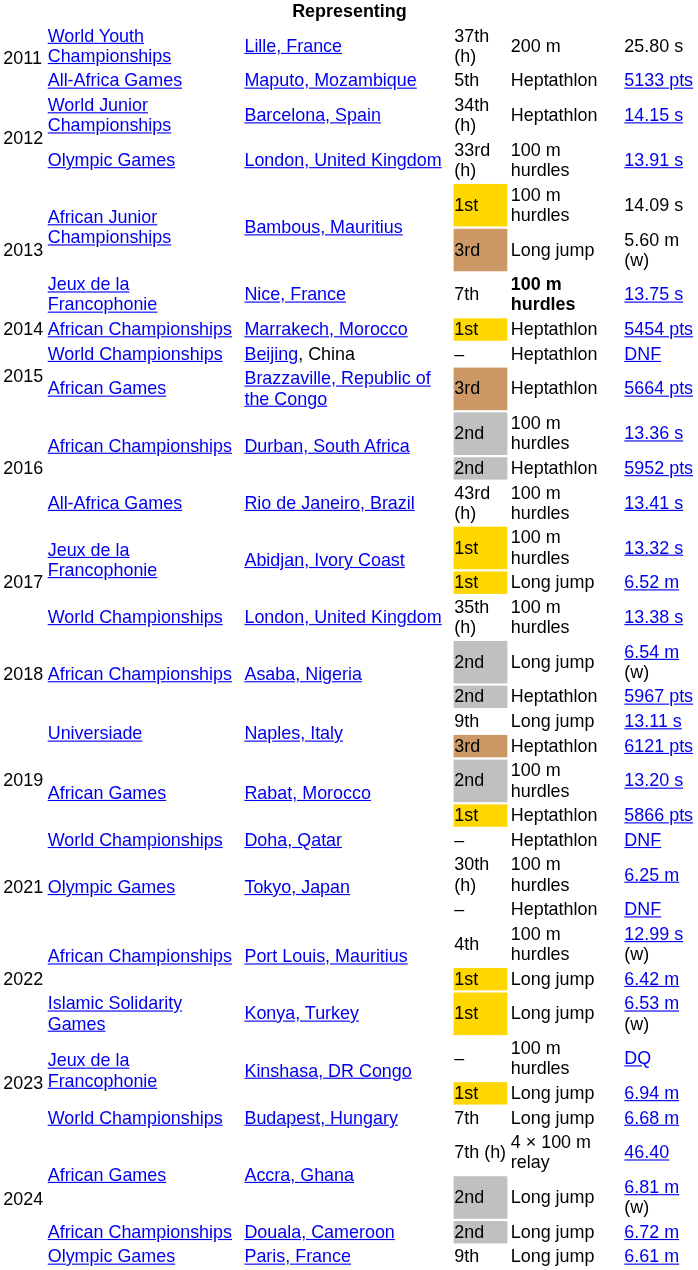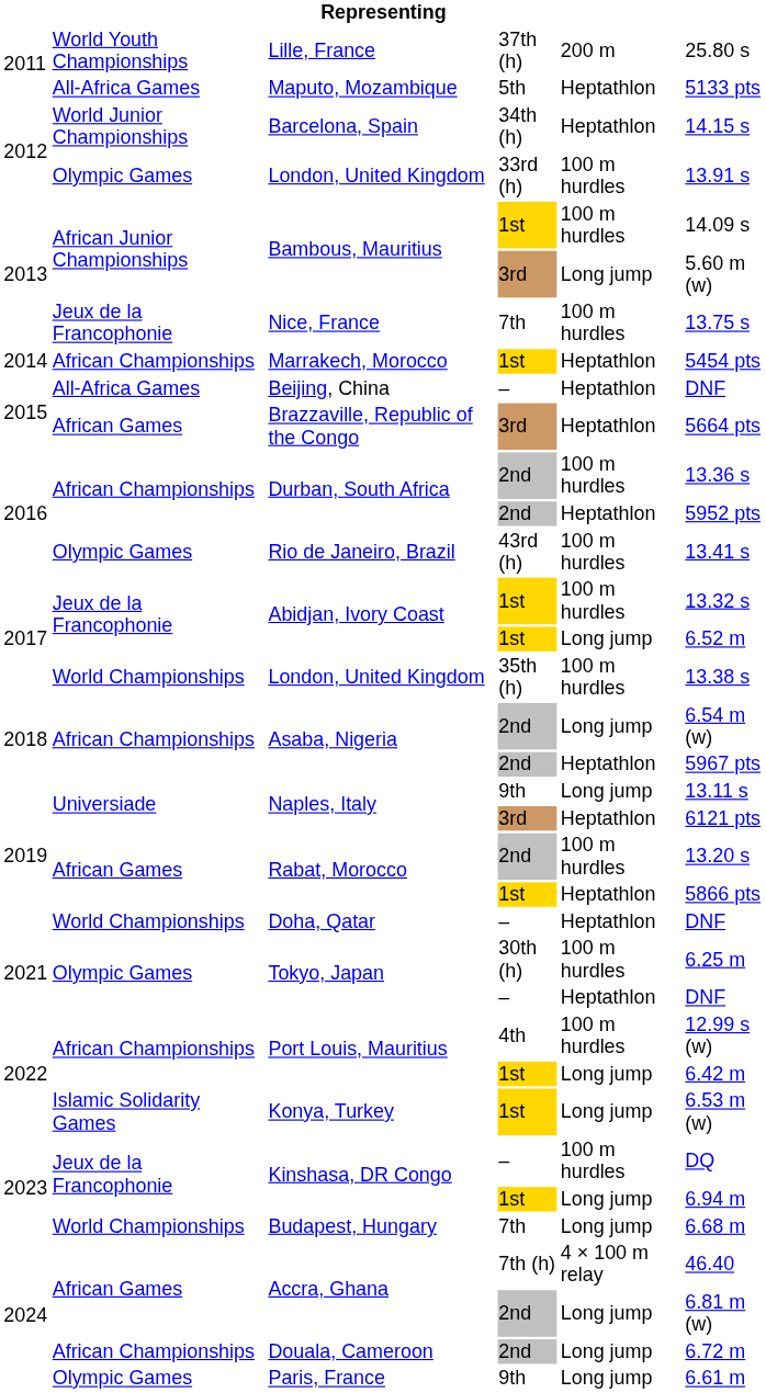 <table>
 <tr>
 <th colspan="6">Representing </th>
 </tr>
 <tr>
 <td rowspan=2>2011</td>
 <td><a href='#'>World Youth Championships</a></td>
 <td><a href='#'>Lille, France</a></td>
 <td>37th (h)</td>
 <td>200 m</td>
 <td>25.80 s</td>
 </tr>
 <tr>
 <td><a href='#'>All-Africa Games</a></td>
 <td><a href='#'>Maputo, Mozambique</a></td>
 <td>5th</td>
 <td>Heptathlon</td>
 <td><a href='#'>5133 pts</a></td>
 </tr>
 <tr>
 <td rowspan=2>2012</td>
 <td><a href='#'>World Junior Championships</a></td>
 <td><a href='#'>Barcelona, Spain</a></td>
 <td>34th (h)</td>
 <td>Heptathlon</td>
 <td><a href='#'>14.15 s</a></td>
 </tr>
 <tr>
 <td><a href='#'>Olympic Games</a></td>
 <td><a href='#'>London, United Kingdom</a></td>
 <td>33rd (h)</td>
 <td>100 m hurdles</td>
 <td><a href='#'>13.91 s</a></td>
 </tr>
 <tr>
 <td rowspan=3>2013</td>
 <td rowspan=2><a href='#'>African Junior Championships</a></td>
 <td rowspan=2><a href='#'>Bambous, Mauritius</a></td>
 <td bgcolor=gold>1st</td>
 <td>100 m hurdles</td>
 <td>14.09 s</td>
 </tr>
 <tr>
 <td bgcolor=cc9966>3rd</td>
 <td>Long jump</td>
 <td>5.60 m (w)</td>
 </tr>
 <tr>
 <td><a href='#'>Jeux de la Francophonie</a></td>
 <td><a href='#'>Nice, France</a></td>
 <td>7th</td>
-<td><strong>100 m hurdles</strong></td>
+<td>100 m hurdles</td>
 <td><a href='#'>13.75 s</a></td>
 </tr>
 <tr>
 <td>2014</td>
 <td><a href='#'>African Championships</a></td>
 <td><a href='#'>Marrakech, Morocco</a></td>
 <td bgcolor=gold>1st</td>
 <td>Heptathlon</td>
 <td><a href='#'>5454 pts</a></td>
 </tr>
 <tr>
 <td rowspan=2>2015</td>
-<td><a href='#'>World Championships</a></td>
+<td><a href='#'>All-Africa Games</a></td>
 <td><a href='#'>Beijing</a>, China</td>
 <td>–</td>
 <td>Heptathlon</td>
 <td><a href='#'>DNF</a></td>
 </tr>
 <tr>
 <td><a href='#'>African Games</a></td>
 <td><a href='#'>Brazzaville, Republic of the Congo</a></td>
 <td bgcolor=cc9966>3rd</td>
 <td>Heptathlon</td>
 <td><a href='#'>5664 pts</a></td>
 </tr>
 <tr>
 <td rowspan=3>2016</td>
 <td rowspan=2><a href='#'>African Championships</a></td>
 <td rowspan=2><a href='#'>Durban, South Africa</a></td>
 <td bgcolor=silver>2nd</td>
 <td>100 m hurdles</td>
 <td><a href='#'>13.36 s</a></td>
 </tr>
 <tr>
 <td bgcolor=silver>2nd</td>
 <td>Heptathlon</td>
 <td><a href='#'>5952 pts</a></td>
 </tr>
 <tr>
-<td><a href='#'>All-Africa Games</a></td>
+<td><a href='#'>Olympic Games</a></td>
 <td><a href='#'>Rio de Janeiro, Brazil</a></td>
 <td>43rd (h)</td>
 <td>100 m hurdles</td>
 <td><a href='#'>13.41 s</a></td>
 </tr>
 <tr>
 <td rowspan=3>2017</td>
 <td rowspan=2><a href='#'>Jeux de la Francophonie</a></td>
 <td rowspan=2><a href='#'>Abidjan, Ivory Coast</a></td>
 <td bgcolor=gold>1st</td>
 <td>100 m hurdles</td>
 <td><a href='#'>13.32 s</a></td>
 </tr>
 <tr>
 <td bgcolor=gold>1st</td>
 <td>Long jump</td>
 <td><a href='#'>6.52 m</a></td>
 </tr>
 <tr>
 <td><a href='#'>World Championships</a></td>
 <td><a href='#'>London, United Kingdom</a></td>
 <td>35th (h)</td>
 <td>100 m hurdles</td>
 <td><a href='#'>13.38 s</a></td>
 </tr>
 <tr>
 <td rowspan=2>2018</td>
 <td rowspan=2><a href='#'>African Championships</a></td>
 <td rowspan=2><a href='#'>Asaba, Nigeria</a></td>
 <td bgcolor=silver>2nd</td>
 <td>Long jump</td>
 <td><a href='#'>6.54 m</a> (w)</td>
 </tr>
 <tr>
 <td bgcolor=silver>2nd</td>
 <td>Heptathlon</td>
 <td><a href='#'>5967 pts</a></td>
 </tr>
 <tr>
 <td rowspan=5>2019</td>
 <td rowspan=2><a href='#'>Universiade</a></td>
 <td rowspan=2><a href='#'>Naples, Italy</a></td>
 <td silver>9th</td>
 <td>Long jump</td>
 <td><a href='#'>13.11 s</a></td>
 </tr>
 <tr>
 <td bgcolor=cc9966>3rd</td>
 <td>Heptathlon</td>
 <td><a href='#'>6121 pts</a></td>
 </tr>
 <tr>
 <td rowspan=2><a href='#'>African Games</a></td>
 <td rowspan=2><a href='#'>Rabat, Morocco</a></td>
 <td bgcolor=silver>2nd</td>
 <td>100 m hurdles</td>
 <td><a href='#'>13.20 s</a></td>
 </tr>
 <tr>
 <td bgcolor=gold>1st</td>
 <td>Heptathlon</td>
 <td><a href='#'>5866 pts</a></td>
 </tr>
 <tr>
 <td><a href='#'>World Championships</a></td>
 <td><a href='#'>Doha, Qatar</a></td>
 <td>–</td>
 <td>Heptathlon</td>
 <td><a href='#'>DNF</a></td>
 </tr>
 <tr>
 <td rowspan=2>2021</td>
 <td rowspan=2><a href='#'>Olympic Games</a></td>
 <td rowspan=2><a href='#'>Tokyo, Japan</a></td>
 <td>30th (h)</td>
 <td>100 m hurdles</td>
 <td><a href='#'>6.25 m</a></td>
 </tr>
 <tr>
 <td>–</td>
 <td>Heptathlon</td>
 <td><a href='#'>DNF</a></td>
 </tr>
 <tr>
 <td rowspan=3>2022</td>
 <td rowspan=2><a href='#'>African Championships</a></td>
 <td rowspan=2><a href='#'>Port Louis, Mauritius</a></td>
 <td>4th</td>
 <td>100 m hurdles</td>
 <td><a href='#'>12.99 s</a> (w)</td>
 </tr>
 <tr>
 <td bgcolor=gold>1st</td>
 <td>Long jump</td>
 <td><a href='#'>6.42 m</a></td>
 </tr>
 <tr>
 <td><a href='#'>Islamic Solidarity Games</a></td>
 <td><a href='#'>Konya, Turkey</a></td>
 <td bgcolor=gold>1st</td>
 <td>Long jump</td>
 <td><a href='#'>6.53 m</a> (w)</td>
 </tr>
 <tr>
 <td rowspan=3>2023</td>
 <td rowspan=2><a href='#'>Jeux de la Francophonie</a></td>
 <td rowspan=2><a href='#'>Kinshasa, DR Congo</a></td>
 <td>–</td>
 <td>100 m hurdles</td>
 <td><a href='#'>DQ</a></td>
 </tr>
 <tr>
 <td bgcolor=gold>1st</td>
 <td>Long jump</td>
 <td><a href='#'>6.94 m</a></td>
 </tr>
 <tr>
 <td><a href='#'>World Championships</a></td>
 <td><a href='#'>Budapest, Hungary</a></td>
 <td>7th</td>
 <td>Long jump</td>
 <td><a href='#'>6.68 m</a></td>
 </tr>
 <tr>
 <td rowspan=4>2024</td>
 <td rowspan=2><a href='#'>African Games</a></td>
 <td rowspan=2><a href='#'>Accra, Ghana</a></td>
 <td>7th (h)</td>
 <td>4 × 100 m relay</td>
 <td><a href='#'>46.40</a></td>
 </tr>
 <tr>
 <td bgcolor=silver>2nd</td>
 <td>Long jump</td>
 <td><a href='#'>6.81 m</a> (w)</td>
 </tr>
 <tr>
 <td><a href='#'>African Championships</a></td>
 <td><a href='#'>Douala, Cameroon</a></td>
 <td bgcolor=silver>2nd</td>
 <td>Long jump</td>
 <td><a href='#'>6.72 m</a></td>
 </tr>
 <tr>
 <td><a href='#'>Olympic Games</a></td>
 <td><a href='#'>Paris, France</a></td>
 <td>9th</td>
 <td>Long jump</td>
 <td><a href='#'>6.61 m</a></td>
 </tr>
 </table>
